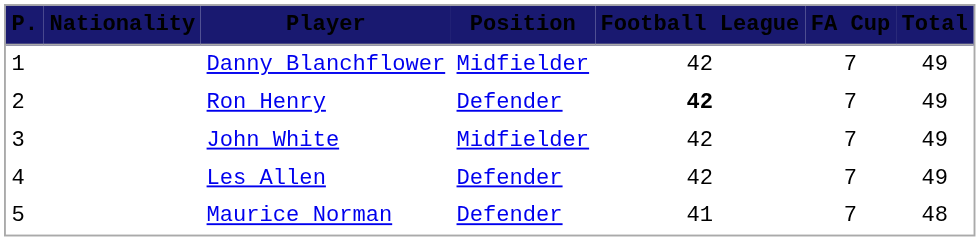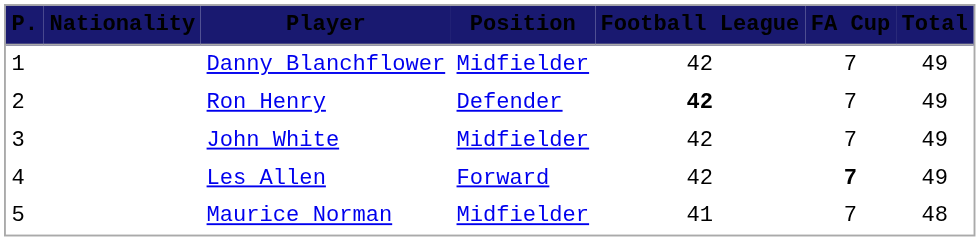 <table cellspacing="0" cellpadding="3" style="border:1px solid #AAAAAA;font-size:90%">
 <tr bgcolor="#191970">
 <th style="border-bottom:1px solid #AAAAAA" align="center"><span>P.</span></th>
 <th style="border-bottom:1px solid #AAAAAA" align="center"><span>Nationality</span></th>
 <th style="border-bottom:1px solid #AAAAAA" align="center"><span>Player</span></th>
 <th style="border-bottom:1px solid #AAAAAA" align="center"><span>Position</span></th>
 <th style="border-bottom:1px solid #AAAAAA" align="center"><span>Football League</span></th>
 <th style="border-bottom:1px solid #AAAAAA" align="center"><span>FA Cup</span></th>
 <th style="border-bottom:1px solid #AAAAAA" align="center"><span>Total</span></th>
 </tr>
 <tr>
 <td>1</td>
 <td></td>
 <td><a href='#'>Danny Blanchflower</a></td>
 <td><a href='#'>Midfielder</a></td>
 <td align="center">42</td>
 <td align="center">7</td>
 <td align="center">49</td>
 </tr>
 <tr>
 <td>2</td>
 <td></td>
 <td><a href='#'>Ron Henry</a></td>
 <td><a href='#'>Defender</a></td>
 <td align="center"><strong>42</strong></td>
 <td align="center">7</td>
 <td align="center">49</td>
 </tr>
 <tr>
 <td>3</td>
 <td></td>
 <td><a href='#'>John White</a></td>
 <td><a href='#'>Midfielder</a></td>
 <td align="center">42</td>
 <td align="center">7</td>
 <td align="center">49</td>
 </tr>
 <tr>
 <td>4</td>
 <td></td>
 <td><a href='#'>Les Allen</a></td>
-<td><a href='#'>Defender</a></td>
+<td><a href='#'>Forward</a></td>
 <td align="center">42</td>
-<td align="center">7</td>
+<td align="center"><strong>7</strong></td>
 <td align="center">49</td>
 </tr>
 <tr>
 <td>5</td>
 <td></td>
 <td><a href='#'>Maurice Norman</a></td>
-<td><a href='#'>Defender</a></td>
+<td><a href='#'>Midfielder</a></td>
 <td align="center">41</td>
 <td align="center">7</td>
 <td align="center">48</td>
 </tr>
 <tr>
 </tr>
 </table>
